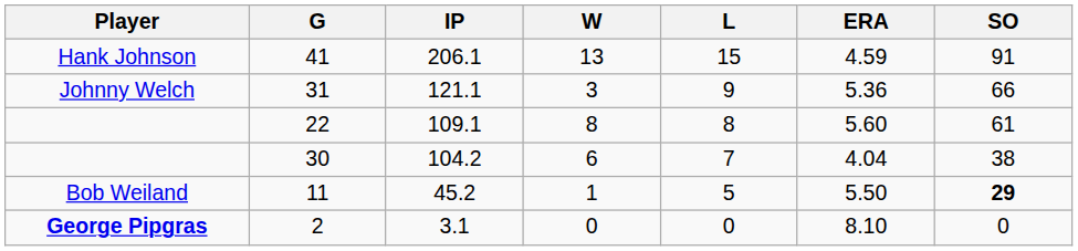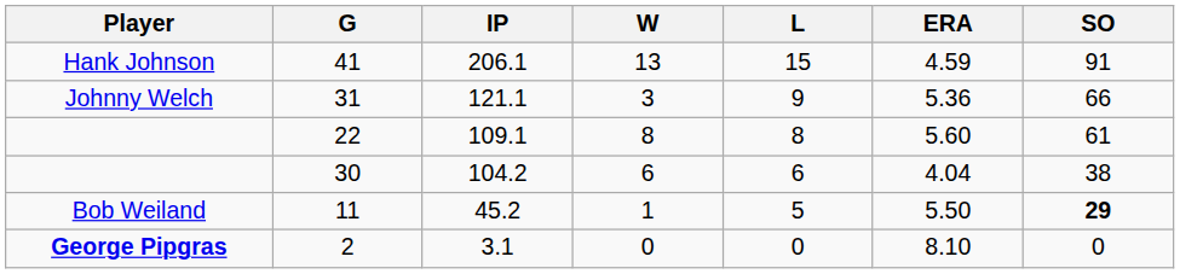 <table class="wikitable sortable">
 <tr>
 <th bgcolor="#DDDDFF" width="16%">Player</th>
 <th bgcolor="#DDDDFF" width="9%">G</th>
 <th bgcolor="#DDDDFF" width="9%">IP</th>
 <th bgcolor="#DDDDFF" width="9%">W</th>
 <th bgcolor="#DDDDFF" width="9%">L</th>
 <th bgcolor="#DDDDFF" width="9%">ERA</th>
 <th bgcolor="#DDDDFF" width="9%">SO</th>
 </tr>
 <tr align="center">
 <td><a href='#'>Hank Johnson</a></td>
 <td>41</td>
 <td>206.1</td>
 <td>13</td>
 <td>15</td>
 <td>4.59</td>
 <td>91</td>
 </tr>
 <tr align="center">
 <td><a href='#'>Johnny Welch</a></td>
 <td>31</td>
 <td>121.1</td>
 <td>3</td>
 <td>9</td>
 <td>5.36</td>
 <td>66</td>
 </tr>
 <tr align="center">
 <td></td>
 <td>22</td>
 <td>109.1</td>
 <td>8</td>
 <td>8</td>
 <td>5.60</td>
 <td>61</td>
 </tr>
 <tr align="center">
 <td></td>
 <td>30</td>
 <td>104.2</td>
 <td>6</td>
-<td>7</td>
+<td>6</td>
 <td>4.04</td>
 <td>38</td>
 </tr>
 <tr align="center">
 <td><a href='#'>Bob Weiland</a></td>
 <td>11</td>
 <td>45.2</td>
 <td>1</td>
 <td>5</td>
 <td>5.50</td>
 <td><strong>29</strong></td>
 </tr>
 <tr align="center">
 <td><strong><a href='#'>George Pipgras</a></strong></td>
 <td>2</td>
 <td>3.1</td>
 <td>0</td>
 <td>0</td>
 <td>8.10</td>
 <td>0</td>
 </tr>
 </table>
